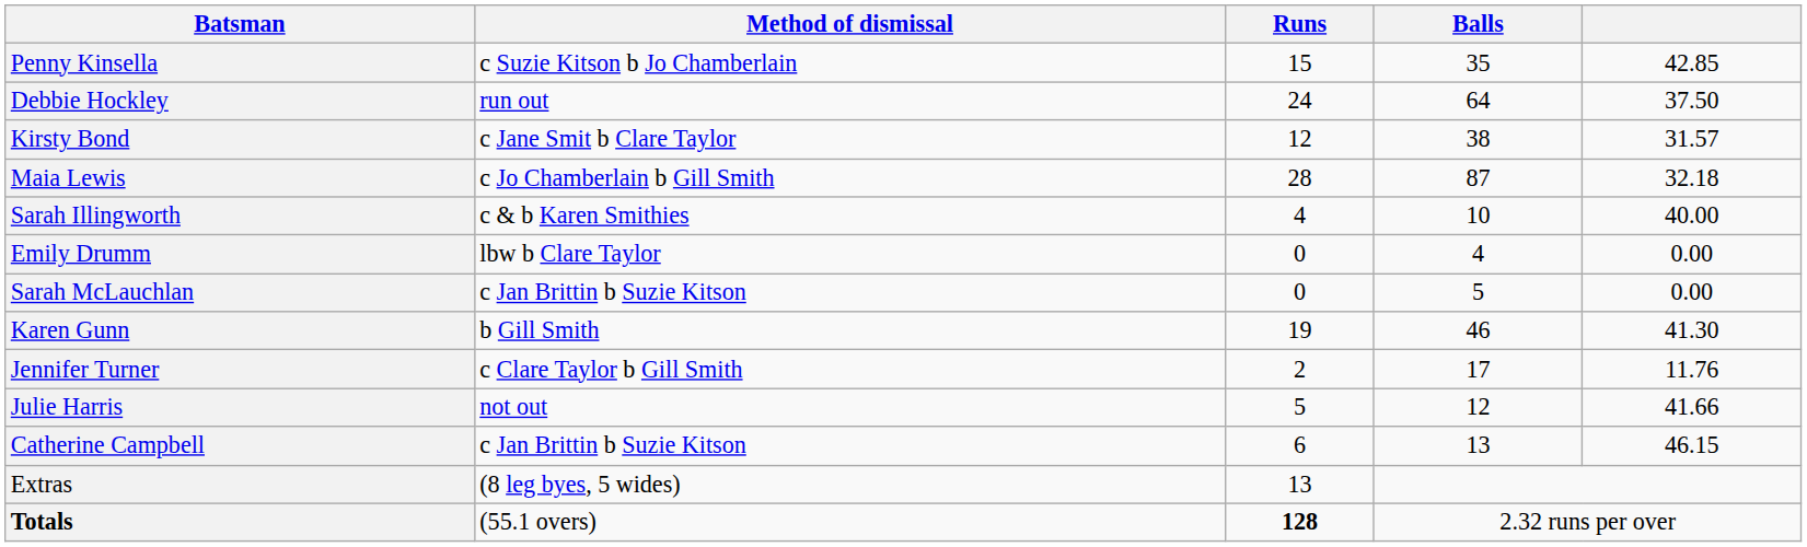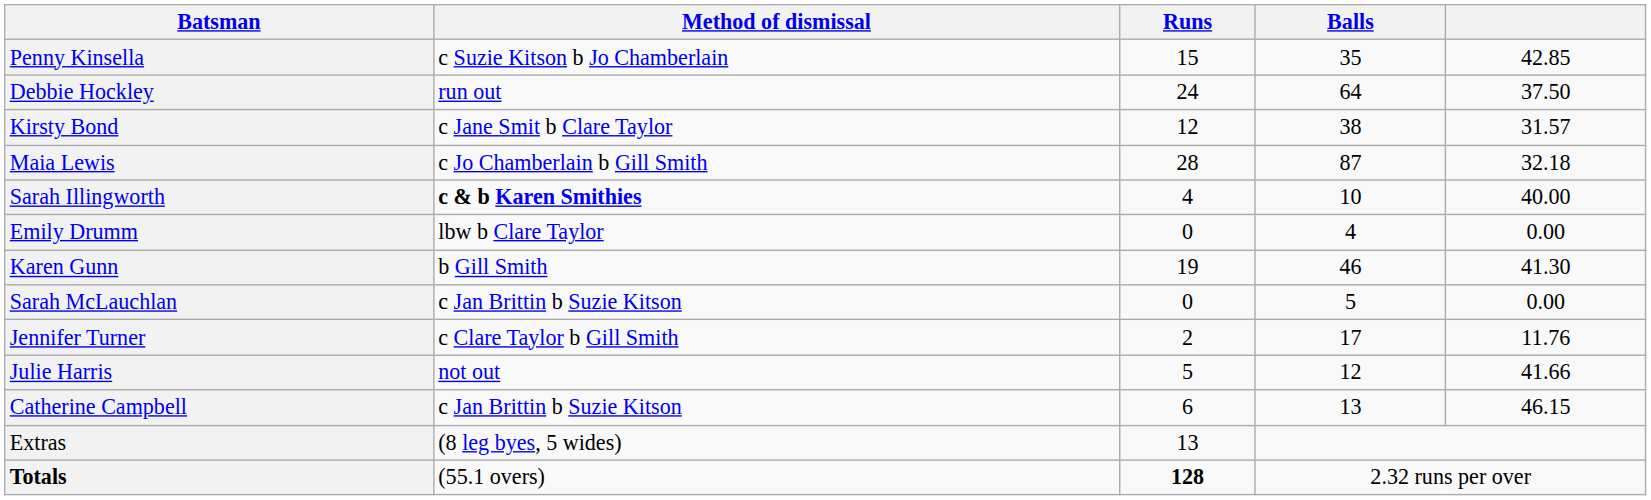 <table cellpadding="1" style="border:gray solid 1px; text-align:center; width:60%;" class="wikitable">
 <tr>
 <th scope="col"><a href='#'>Batsman</a></th>
 <th scope="col"><a href='#'>Method of dismissal</a></th>
 <th scope="col"><a href='#'>Runs</a></th>
 <th scope="col"><a href='#'>Balls</a></th>
 <th scope="col"></th>
 </tr>
 <tr>
 <th scope="row" style="font-weight: normal; text-align: left;"><a href='#'>Penny Kinsella</a></th>
 <td style=" text-align: left;">c <a href='#'>Suzie Kitson</a> b <a href='#'>Jo Chamberlain</a></td>
 <td>15</td>
 <td>35</td>
 <td>42.85</td>
 </tr>
 <tr>
 <th scope="row" style="font-weight: normal; text-align: left;"><a href='#'>Debbie Hockley</a></th>
 <td style=" text-align: left;"><a href='#'>run out</a></td>
 <td>24</td>
 <td>64</td>
 <td>37.50</td>
 </tr>
 <tr>
 <th scope="row" style="font-weight: normal; text-align: left;"><a href='#'>Kirsty Bond</a></th>
 <td style=" text-align: left;">c <a href='#'>Jane Smit</a>  b <a href='#'>Clare Taylor</a></td>
 <td>12</td>
 <td>38</td>
 <td>31.57</td>
 </tr>
 <tr>
 <th scope="row" style="font-weight: normal; text-align: left;"><a href='#'>Maia Lewis</a></th>
 <td style=" text-align: left;">c <a href='#'>Jo Chamberlain</a> b <a href='#'>Gill Smith</a></td>
 <td>28</td>
 <td>87</td>
 <td>32.18</td>
 </tr>
 <tr>
 <th scope="row" style="font-weight: normal; text-align: left;"><a href='#'>Sarah Illingworth</a>  </th>
-<td style=" text-align: left;">c & b <a href='#'>Karen Smithies</a></td>
+<td style=" text-align: left;"><strong>c & b <a href='#'>Karen Smithies</a></strong></td>
 <td>4</td>
 <td>10</td>
 <td>40.00</td>
 </tr>
 <tr>
 <th scope="row" style="font-weight: normal; text-align: left;"><a href='#'>Emily Drumm</a></th>
 <td style=" text-align: left;">lbw b <a href='#'>Clare Taylor</a></td>
 <td>0</td>
 <td>4</td>
 <td>0.00</td>
 </tr>
 <tr>
+<th scope="row" style="font-weight: normal; text-align: left;"><a href='#'>Karen Gunn</a></th>
+<td style=" text-align: left;">b <a href='#'>Gill Smith</a></td>
+<td>19</td>
+<td>46</td>
+<td>41.30</td>
+</tr>
+<tr>
 <th scope="row" style="font-weight: normal; text-align: left;"><a href='#'>Sarah McLauchlan</a></th>
 <td style=" text-align: left;">c <a href='#'>Jan Brittin</a> b <a href='#'>Suzie Kitson</a></td>
 <td>0</td>
 <td>5</td>
 <td>0.00</td>
-</tr>
-<tr>
-<th scope="row" style="font-weight: normal; text-align: left;"><a href='#'>Karen Gunn</a></th>
-<td style=" text-align: left;">b <a href='#'>Gill Smith</a></td>
-<td>19</td>
-<td>46</td>
-<td>41.30</td>
 </tr>
 <tr>
 <th scope="row" style="font-weight: normal; text-align: left;"><a href='#'>Jennifer Turner</a></th>
 <td style=" text-align: left;">c <a href='#'>Clare Taylor</a> b <a href='#'>Gill Smith</a></td>
 <td>2</td>
 <td>17</td>
 <td>11.76</td>
 </tr>
 <tr>
 <th scope="row" style="font-weight: normal; text-align: left;"><a href='#'>Julie Harris</a></th>
 <td style=" text-align: left;"><a href='#'>not out</a></td>
 <td>5</td>
 <td>12</td>
 <td>41.66</td>
 </tr>
 <tr>
 <th scope="row" style="font-weight: normal; text-align: left;"><a href='#'>Catherine Campbell</a></th>
 <td style=" text-align: left;">c <a href='#'>Jan Brittin</a> b <a href='#'>Suzie Kitson</a></td>
 <td>6</td>
 <td>13</td>
 <td>46.15</td>
 </tr>
 <tr>
 <th scope="row" style="font-weight: normal; text-align: left;">Extras</th>
 <td style=" text-align: left;">(8 <a href='#'>leg byes</a>, 5 wides)</td>
 <td>13</td>
 <td colspan="2"></td>
 </tr>
 <tr>
 <th scope="row" style="font-weight: normal; text-align: left;"><strong>Totals</strong></th>
 <td style=" text-align: left;">(55.1 overs)</td>
 <td><strong>128</strong></td>
 <td colspan="2">2.32 runs per over</td>
 </tr>
 </table>
